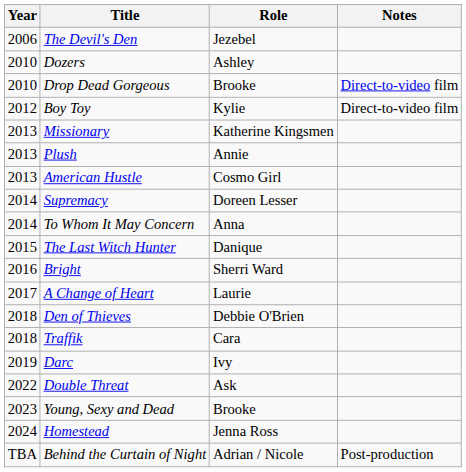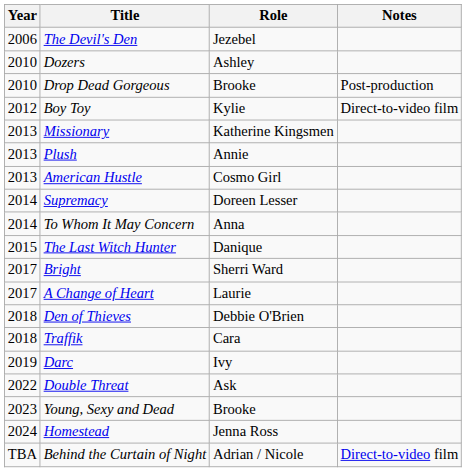 <table class="wikitable">
 <tr>
 <th>Year</th>
 <th>Title</th>
 <th>Role</th>
 <th>Notes</th>
 </tr>
 <tr>
 <td>2006</td>
 <td><em><a href='#'>The Devil's Den</a></em></td>
 <td>Jezebel</td>
 <td></td>
 </tr>
 <tr>
 <td>2010</td>
 <td><em>Dozers</em></td>
 <td>Ashley</td>
 <td></td>
 </tr>
 <tr>
 <td>2010</td>
 <td><em>Drop Dead Gorgeous</em></td>
 <td>Brooke</td>
-<td><a href='#'>Direct-to-video</a> film</td>
+<td>Post-production</td>
 </tr>
 <tr>
 <td>2012</td>
 <td><em>Boy Toy</em></td>
 <td>Kylie</td>
 <td>Direct-to-video film</td>
 </tr>
 <tr>
 <td>2013</td>
 <td><em><a href='#'>Missionary</a></em></td>
 <td>Katherine Kingsmen</td>
 <td></td>
 </tr>
 <tr>
 <td>2013</td>
 <td><em><a href='#'>Plush</a></em></td>
 <td>Annie</td>
 <td></td>
 </tr>
 <tr>
 <td>2013</td>
 <td><em><a href='#'>American Hustle</a></em></td>
 <td>Cosmo Girl</td>
 <td></td>
 </tr>
 <tr>
 <td>2014</td>
 <td><em><a href='#'>Supremacy</a></em></td>
 <td>Doreen Lesser</td>
 <td></td>
 </tr>
 <tr>
 <td>2014</td>
 <td><em>To Whom It May Concern</em></td>
 <td>Anna</td>
 <td></td>
 </tr>
 <tr>
 <td>2015</td>
 <td><em><a href='#'>The Last Witch Hunter</a></em></td>
 <td>Danique</td>
 <td></td>
 </tr>
 <tr>
-<td>2016</td>
+<td>2017</td>
 <td><em><a href='#'>Bright</a></em></td>
 <td>Sherri Ward</td>
 <td></td>
 </tr>
 <tr>
 <td>2017</td>
 <td><em><a href='#'>A Change of Heart</a></em></td>
 <td>Laurie</td>
 <td></td>
 </tr>
 <tr>
 <td>2018</td>
 <td><em><a href='#'>Den of Thieves</a></em></td>
 <td>Debbie O'Brien</td>
 <td></td>
 </tr>
 <tr>
 <td>2018</td>
 <td><em><a href='#'>Traffik</a></em></td>
 <td>Cara</td>
 <td></td>
 </tr>
 <tr>
 <td>2019</td>
 <td><em><a href='#'>Darc</a></em></td>
 <td>Ivy</td>
 <td></td>
 </tr>
 <tr>
 <td>2022</td>
 <td><em><a href='#'>Double Threat</a></em></td>
 <td>Ask</td>
 <td></td>
 </tr>
 <tr>
 <td>2023</td>
 <td><em>Young, Sexy and Dead</em></td>
 <td>Brooke</td>
 <td></td>
 </tr>
 <tr>
 <td>2024</td>
 <td><em><a href='#'>Homestead</a></em></td>
 <td>Jenna Ross</td>
 <td></td>
 </tr>
 <tr>
 <td>TBA</td>
 <td><em>Behind the Curtain of Night</em></td>
 <td>Adrian / Nicole</td>
-<td>Post-production</td>
+<td><a href='#'>Direct-to-video</a> film</td>
 </tr>
 </table>
